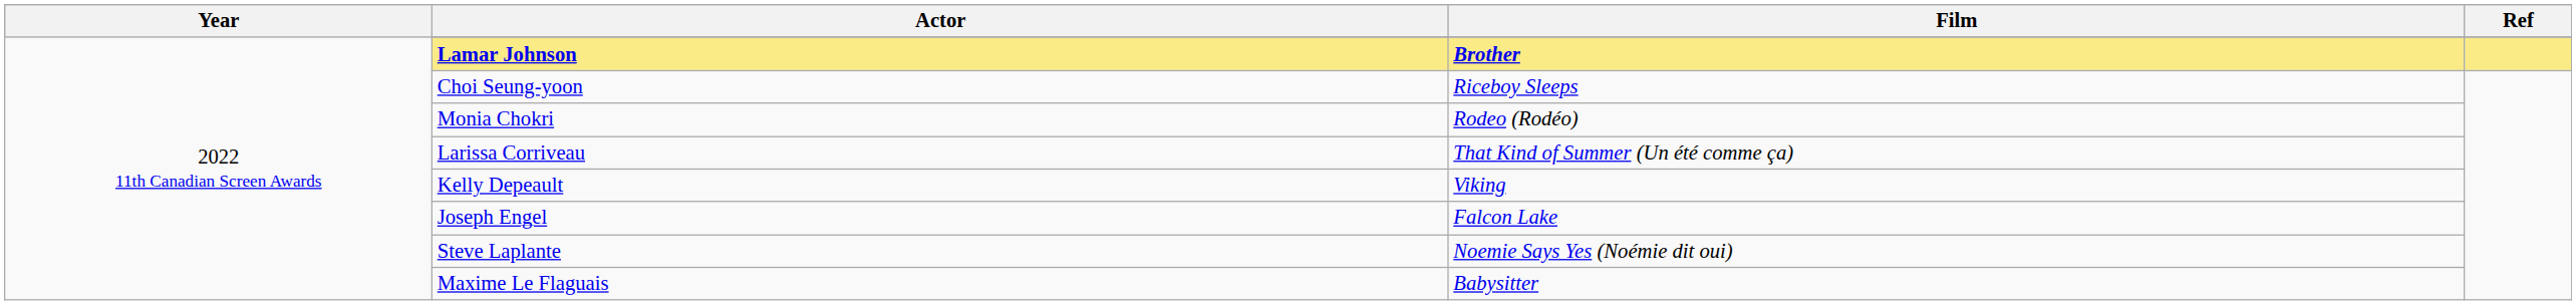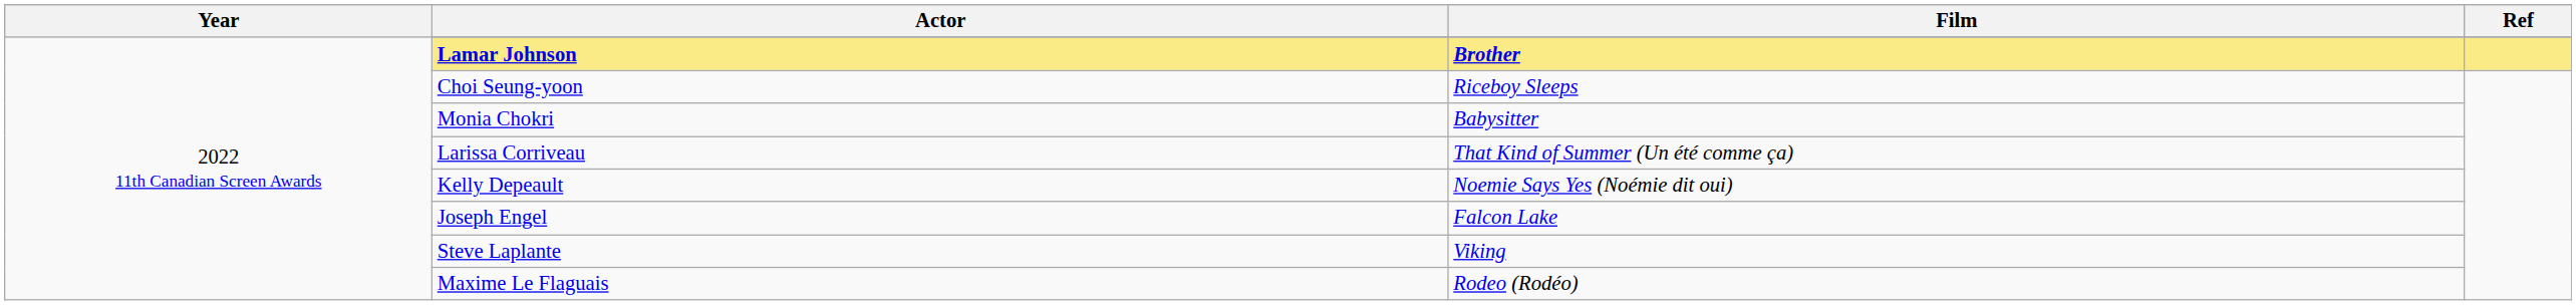 <table class="wikitable" style="width:100%;">
 <tr style="background:#bebebe;">
 <th style="width:8%;">Year</th>
 <th style="width:19%;">Actor</th>
 <th style="width:19%;">Film</th>
 <th style="width:2%;">Ref</th>
 </tr>
 <tr>
 <td rowspan="9" align="center">2022 <br> <small><a href='#'>11th Canadian Screen Awards</a></small></td>
 </tr>
 <tr style="background:#FAEB86;">
 <td><strong><a href='#'>Lamar Johnson</a></strong></td>
 <td><strong><em><a href='#'>Brother</a></em></strong></td>
 <td></td>
 </tr>
 <tr>
 <td><a href='#'>Choi Seung-yoon</a></td>
 <td><em><a href='#'>Riceboy Sleeps</a></em></td>
 <td rowspan=7></td>
 </tr>
 <tr>
 <td><a href='#'>Monia Chokri</a></td>
-<td><em><a href='#'>Rodeo</a> (Rodéo)</em></td>
+<td><em><a href='#'>Babysitter</a></em></td>
 </tr>
 <tr>
 <td><a href='#'>Larissa Corriveau</a></td>
 <td><em><a href='#'>That Kind of Summer</a> (Un été comme ça)</em></td>
 </tr>
 <tr>
 <td><a href='#'>Kelly Depeault</a></td>
-<td><em><a href='#'>Viking</a></em></td>
+<td><em><a href='#'>Noemie Says Yes</a> (Noémie dit oui)</em></td>
 </tr>
 <tr>
 <td><a href='#'>Joseph Engel</a></td>
 <td><em><a href='#'>Falcon Lake</a></em></td>
 </tr>
 <tr>
 <td><a href='#'>Steve Laplante</a></td>
-<td><em><a href='#'>Noemie Says Yes</a> (Noémie dit oui)</em></td>
+<td><em><a href='#'>Viking</a></em></td>
 </tr>
 <tr>
 <td><a href='#'>Maxime Le Flaguais</a></td>
-<td><em><a href='#'>Babysitter</a></em></td>
+<td><em><a href='#'>Rodeo</a> (Rodéo)</em></td>
 </tr>
 </table>
